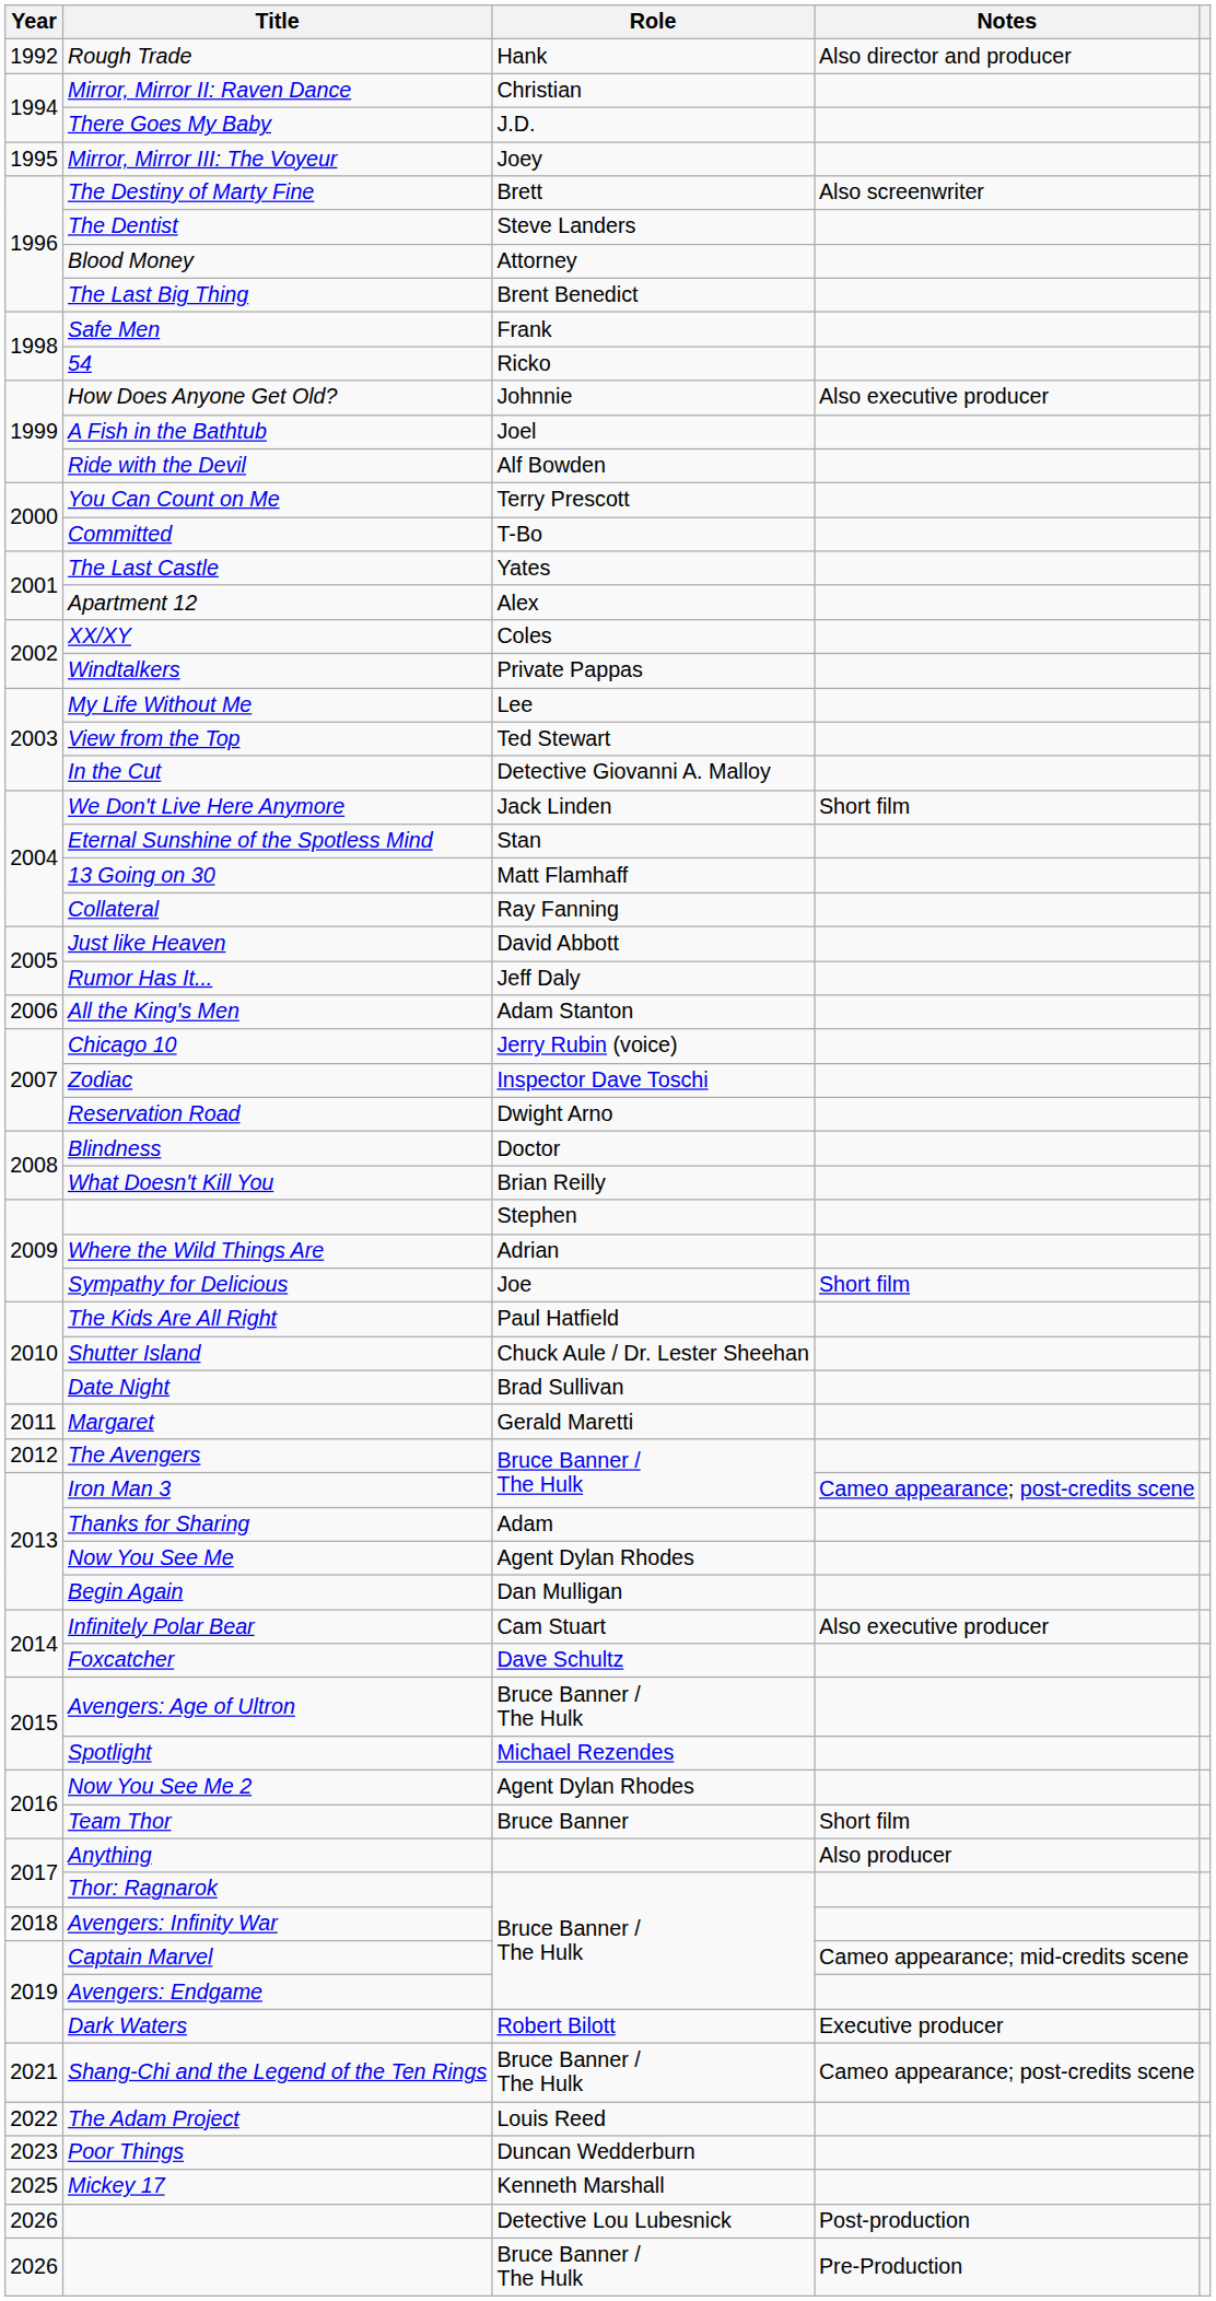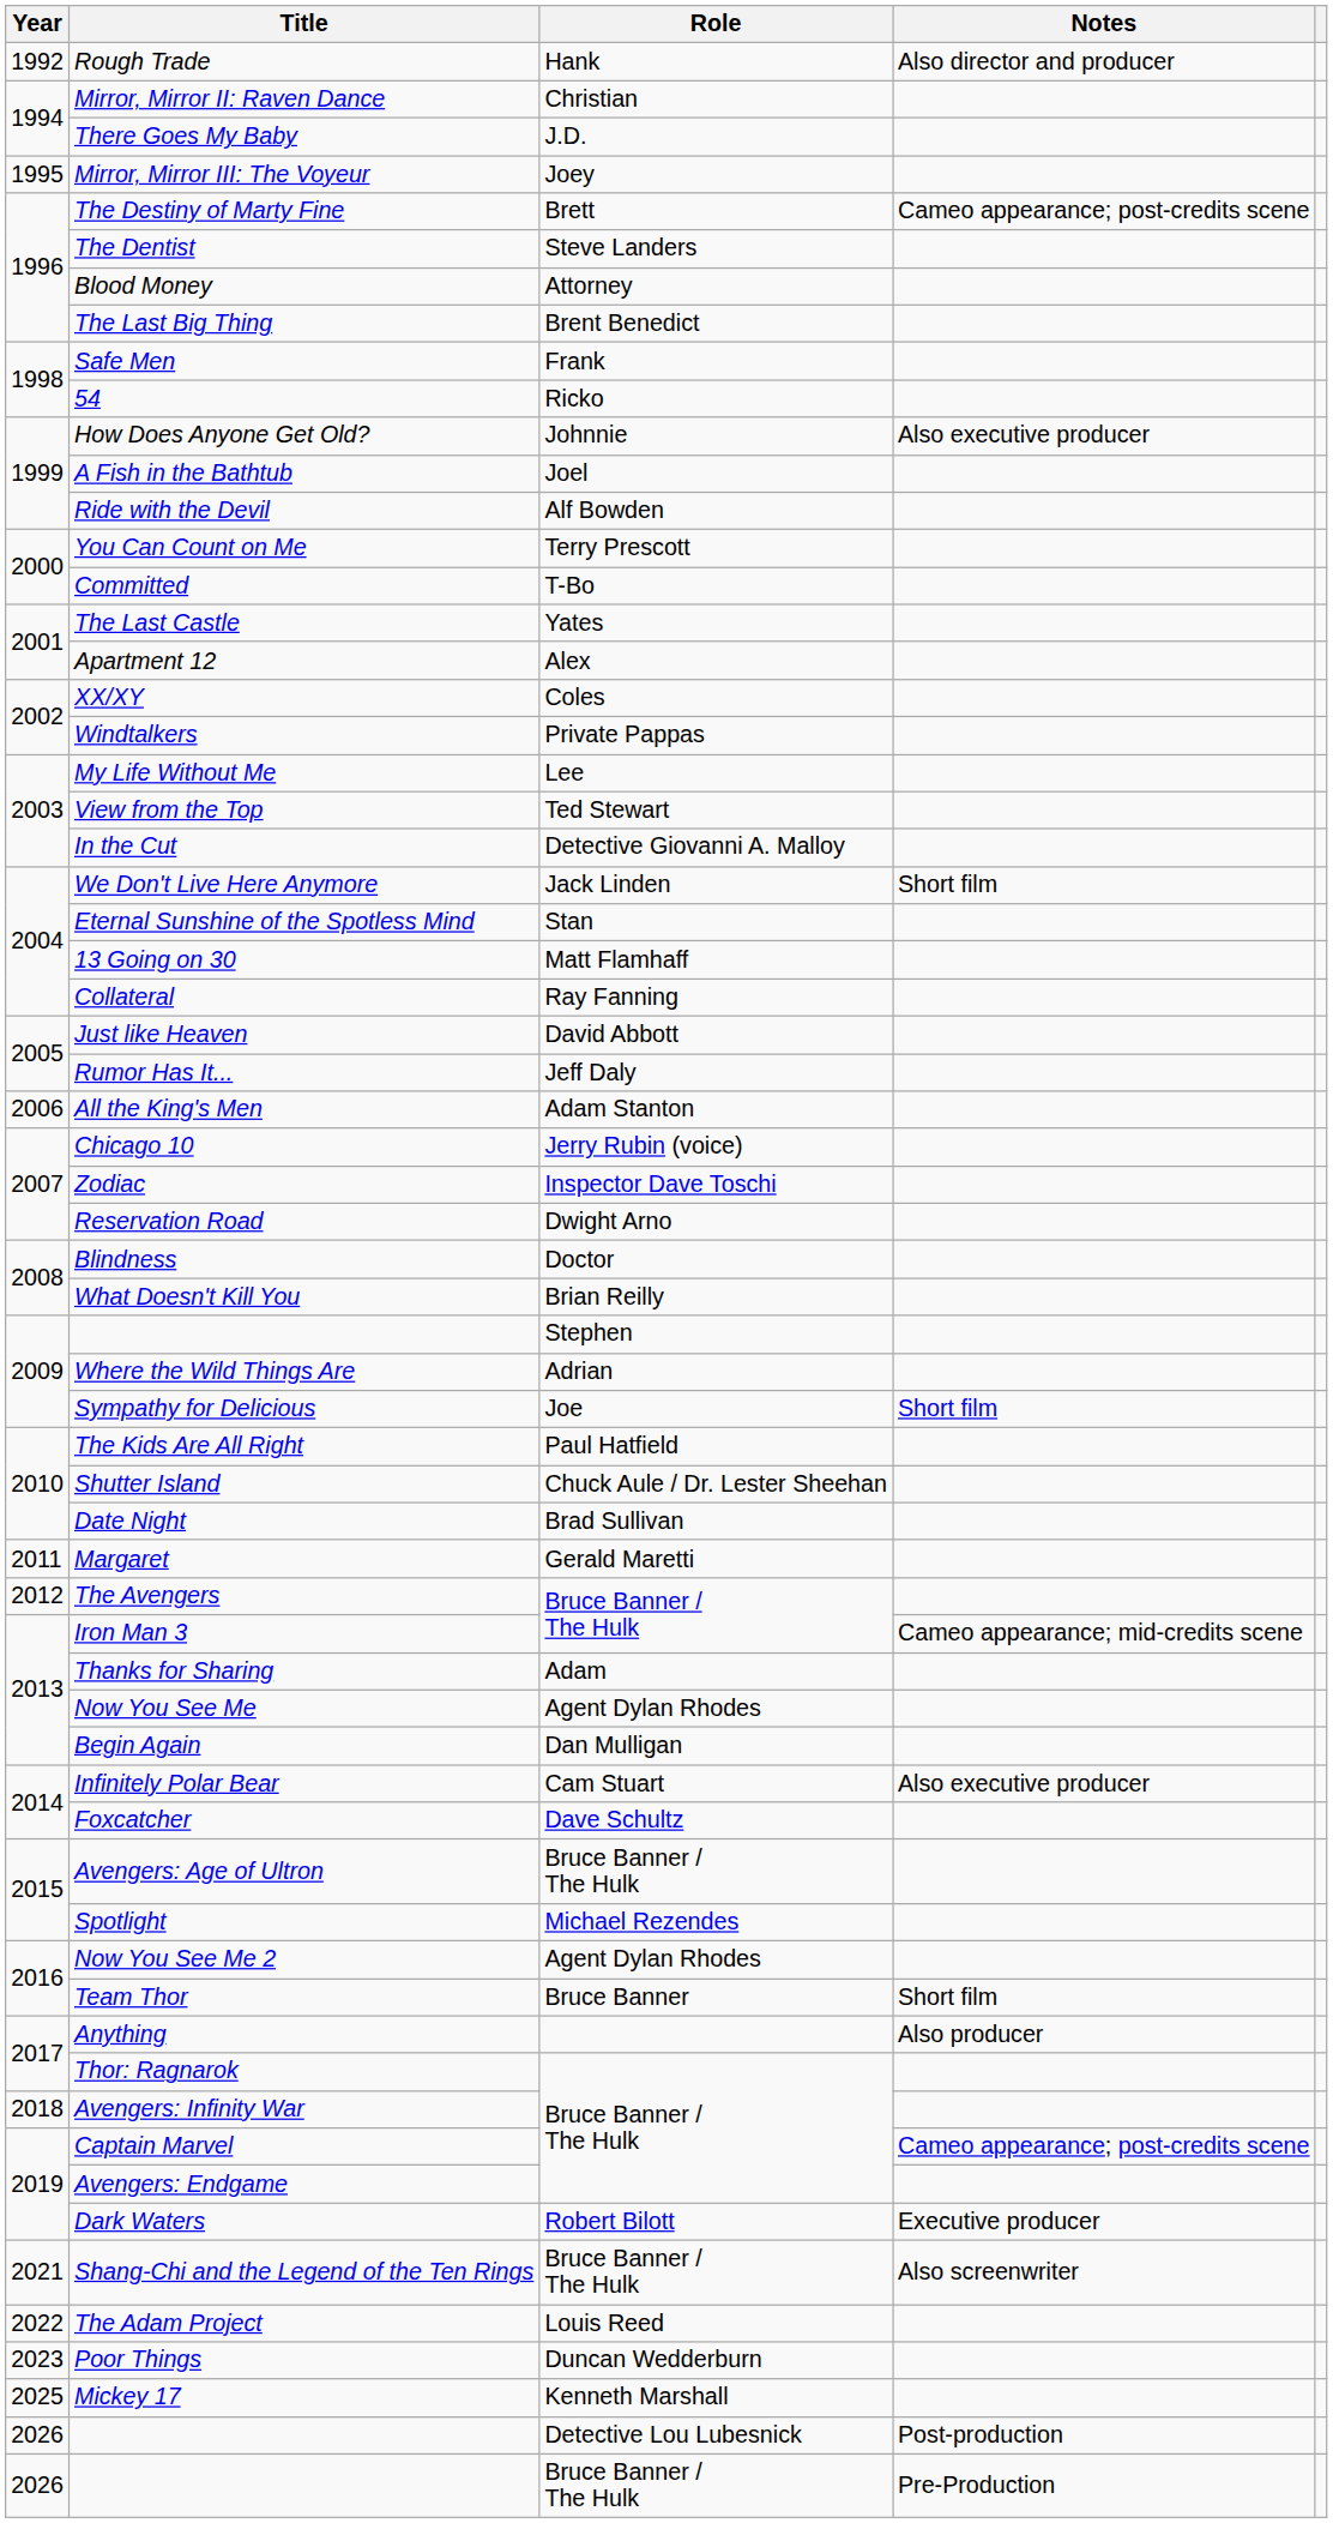 <table class="wikitable sortable">
 <tr>
 <th>Year</th>
 <th>Title</th>
 <th>Role</th>
 <th class="unsortable">Notes</th>
 <th scope="col" class="unsortable"></th>
 </tr>
 <tr>
 <td>1992</td>
 <td><em>Rough Trade</em></td>
 <td>Hank</td>
 <td>Also director and producer</td>
 <td></td>
 </tr>
 <tr>
 <td rowspan="2">1994</td>
 <td><em><a href='#'>Mirror, Mirror II: Raven Dance</a></em></td>
 <td>Christian</td>
 <td></td>
 <td></td>
 </tr>
 <tr>
 <td><em><a href='#'>There Goes My Baby</a></em></td>
 <td>J.D.</td>
 <td></td>
 <td></td>
 </tr>
 <tr>
 <td>1995</td>
 <td><em><a href='#'>Mirror, Mirror III: The Voyeur</a></em></td>
 <td>Joey</td>
 <td></td>
 <td></td>
 </tr>
 <tr>
 <td rowspan="4">1996</td>
 <td><em><a href='#'>The Destiny of Marty Fine</a></em></td>
 <td>Brett</td>
-<td>Also screenwriter</td>
+<td>Cameo appearance; post-credits scene</td>
 <td></td>
 </tr>
 <tr>
 <td><em><a href='#'>The Dentist</a></em></td>
 <td>Steve Landers</td>
 <td></td>
 <td></td>
 </tr>
 <tr>
 <td><em>Blood Money</em></td>
 <td>Attorney</td>
 <td></td>
 <td></td>
 </tr>
 <tr>
 <td><em><a href='#'>The Last Big Thing</a></em></td>
 <td>Brent Benedict</td>
 <td></td>
 <td></td>
 </tr>
 <tr>
 <td rowspan="2">1998</td>
 <td><em><a href='#'>Safe Men</a></em></td>
 <td>Frank</td>
 <td></td>
 <td></td>
 </tr>
 <tr>
 <td><em><a href='#'>54</a></em></td>
 <td>Ricko</td>
 <td></td>
 <td></td>
 </tr>
 <tr>
 <td rowspan="3">1999</td>
 <td><em>How Does Anyone Get Old?</em></td>
 <td>Johnnie</td>
 <td>Also executive producer</td>
 <td></td>
 </tr>
 <tr>
 <td><em><a href='#'>A Fish in the Bathtub</a></em></td>
 <td>Joel</td>
 <td></td>
 <td></td>
 </tr>
 <tr>
 <td><em><a href='#'>Ride with the Devil</a></em></td>
 <td>Alf Bowden</td>
 <td></td>
 <td></td>
 </tr>
 <tr>
 <td rowspan="2">2000</td>
 <td><em><a href='#'>You Can Count on Me</a></em></td>
 <td>Terry Prescott</td>
 <td></td>
 <td></td>
 </tr>
 <tr>
 <td><em><a href='#'>Committed</a></em></td>
 <td>T-Bo</td>
 <td></td>
 <td></td>
 </tr>
 <tr>
 <td rowspan="2">2001</td>
 <td><em><a href='#'>The Last Castle</a></em></td>
 <td>Yates</td>
 <td></td>
 <td></td>
 </tr>
 <tr>
 <td><em>Apartment 12</em></td>
 <td>Alex</td>
 <td></td>
 <td></td>
 </tr>
 <tr>
 <td rowspan="2">2002</td>
 <td><em><a href='#'>XX/XY</a></em></td>
 <td>Coles</td>
 <td></td>
 <td></td>
 </tr>
 <tr>
 <td><em><a href='#'>Windtalkers</a></em></td>
 <td>Private Pappas</td>
 <td></td>
 <td></td>
 </tr>
 <tr>
 <td rowspan="3">2003</td>
 <td><em><a href='#'>My Life Without Me</a></em></td>
 <td>Lee</td>
 <td></td>
 <td></td>
 </tr>
 <tr>
 <td><em><a href='#'>View from the Top</a></em></td>
 <td>Ted Stewart</td>
 <td></td>
 <td></td>
 </tr>
 <tr>
 <td><em><a href='#'>In the Cut</a></em></td>
 <td>Detective Giovanni A. Malloy</td>
 <td></td>
 <td></td>
 </tr>
 <tr>
 <td rowspan="4">2004</td>
 <td><em><a href='#'>We Don't Live Here Anymore</a></em></td>
 <td>Jack Linden</td>
 <td>Short film</td>
 <td></td>
 </tr>
 <tr>
 <td><em><a href='#'>Eternal Sunshine of the Spotless Mind</a></em></td>
 <td>Stan</td>
 <td></td>
 <td></td>
 </tr>
 <tr>
 <td><em><a href='#'>13 Going on 30</a></em></td>
 <td>Matt Flamhaff</td>
 <td></td>
 <td></td>
 </tr>
 <tr>
 <td><em><a href='#'>Collateral</a></em></td>
 <td>Ray Fanning</td>
 <td></td>
 <td></td>
 </tr>
 <tr>
 <td rowspan="2">2005</td>
 <td><em><a href='#'>Just like Heaven</a></em></td>
 <td>David Abbott</td>
 <td></td>
 <td></td>
 </tr>
 <tr>
 <td><em><a href='#'>Rumor Has It...</a></em></td>
 <td>Jeff Daly</td>
 <td></td>
 <td></td>
 </tr>
 <tr>
 <td>2006</td>
 <td><em><a href='#'>All the King's Men</a></em></td>
 <td>Adam Stanton</td>
 <td></td>
 <td></td>
 </tr>
 <tr>
 <td rowspan="3">2007</td>
 <td><em><a href='#'>Chicago 10</a></em></td>
 <td><a href='#'>Jerry Rubin</a> (voice)</td>
 <td></td>
 <td></td>
 </tr>
 <tr>
 <td><em><a href='#'>Zodiac</a></em></td>
 <td><a href='#'>Inspector Dave Toschi</a></td>
 <td></td>
 <td></td>
 </tr>
 <tr>
 <td><em><a href='#'>Reservation Road</a></em></td>
 <td>Dwight Arno</td>
 <td></td>
 <td></td>
 </tr>
 <tr>
 <td rowspan="2">2008</td>
 <td><em><a href='#'>Blindness</a></em></td>
 <td>Doctor</td>
 <td></td>
 <td></td>
 </tr>
 <tr>
 <td><em><a href='#'>What Doesn't Kill You</a></em></td>
 <td>Brian Reilly</td>
 <td></td>
 <td></td>
 </tr>
 <tr>
 <td rowspan="3">2009</td>
 <td><em></em></td>
 <td>Stephen</td>
 <td></td>
 <td></td>
 </tr>
 <tr>
 <td><em><a href='#'>Where the Wild Things Are</a></em></td>
 <td>Adrian</td>
 <td></td>
 <td></td>
 </tr>
 <tr>
 <td><em><a href='#'>Sympathy for Delicious</a></em></td>
 <td>Joe</td>
 <td><a href='#'>Short film</a></td>
 <td></td>
 </tr>
 <tr>
 <td rowspan="3">2010</td>
 <td><em><a href='#'>The Kids Are All Right</a></em></td>
 <td>Paul Hatfield</td>
 <td></td>
 <td></td>
 </tr>
 <tr>
 <td><em><a href='#'>Shutter Island</a></em></td>
 <td>Chuck Aule / Dr. Lester Sheehan</td>
 <td></td>
 <td></td>
 </tr>
 <tr>
 <td><em><a href='#'>Date Night</a></em></td>
 <td>Brad Sullivan</td>
 <td></td>
 <td></td>
 </tr>
 <tr>
 <td>2011</td>
 <td><em><a href='#'>Margaret</a></em></td>
 <td>Gerald Maretti</td>
 <td></td>
 <td></td>
 </tr>
 <tr>
 <td>2012</td>
 <td><em><a href='#'>The Avengers</a></em></td>
 <td rowspan=2><a href='#'>Bruce Banner / <br>The Hulk</a></td>
 <td></td>
 <td></td>
 </tr>
 <tr>
 <td rowspan="4">2013</td>
 <td><em><a href='#'>Iron Man 3</a></em></td>
-<td><a href='#'>Cameo appearance</a>; <a href='#'>post-credits scene</a></td>
+<td>Cameo appearance; mid-credits scene</td>
 <td></td>
 </tr>
 <tr>
 <td><em><a href='#'>Thanks for Sharing</a></em></td>
 <td>Adam</td>
 <td></td>
 <td></td>
 </tr>
 <tr>
 <td><em><a href='#'>Now You See Me</a></em></td>
 <td>Agent Dylan Rhodes</td>
 <td></td>
 <td></td>
 </tr>
 <tr>
 <td><em><a href='#'>Begin Again</a></em></td>
 <td>Dan Mulligan</td>
 <td></td>
 <td></td>
 </tr>
 <tr>
 <td rowspan="2">2014</td>
 <td><em><a href='#'>Infinitely Polar Bear</a></em></td>
 <td>Cam Stuart</td>
 <td>Also executive producer</td>
 <td></td>
 </tr>
 <tr>
 <td><em><a href='#'>Foxcatcher</a></em></td>
 <td><a href='#'>Dave Schultz</a></td>
 <td></td>
 <td></td>
 </tr>
 <tr>
 <td rowspan="2">2015</td>
 <td><em><a href='#'>Avengers: Age of Ultron</a></em></td>
 <td>Bruce Banner / <br>The Hulk</td>
 <td></td>
 <td></td>
 </tr>
 <tr>
 <td><em><a href='#'>Spotlight</a></em></td>
 <td><a href='#'>Michael Rezendes</a></td>
 <td></td>
 <td></td>
 </tr>
 <tr>
 <td rowspan="2">2016</td>
 <td><em><a href='#'>Now You See Me 2</a></em></td>
 <td>Agent Dylan Rhodes</td>
 <td></td>
 <td></td>
 </tr>
 <tr>
 <td><em><a href='#'>Team Thor</a></em></td>
 <td>Bruce Banner</td>
 <td>Short film</td>
 <td></td>
 </tr>
 <tr>
 <td rowspan="2">2017</td>
 <td><em><a href='#'>Anything</a></em></td>
 <td></td>
 <td>Also producer</td>
 <td></td>
 </tr>
 <tr>
 <td><em><a href='#'>Thor: Ragnarok</a></em></td>
 <td rowspan=4>Bruce Banner / <br>The Hulk</td>
 <td></td>
 <td></td>
 </tr>
 <tr>
 <td>2018</td>
 <td><em><a href='#'>Avengers: Infinity War</a></em></td>
 <td></td>
 <td></td>
 </tr>
 <tr>
 <td rowspan="3">2019</td>
 <td><em><a href='#'>Captain Marvel</a></em></td>
-<td>Cameo appearance; mid-credits scene</td>
+<td><a href='#'>Cameo appearance</a>; <a href='#'>post-credits scene</a></td>
 <td></td>
 </tr>
 <tr>
 <td><em><a href='#'>Avengers: Endgame</a></em></td>
 <td></td>
 <td></td>
 </tr>
 <tr>
 <td><em><a href='#'>Dark Waters</a></em></td>
 <td><a href='#'>Robert Bilott</a></td>
 <td>Executive producer</td>
 <td></td>
 </tr>
 <tr>
 <td>2021</td>
 <td><em><a href='#'>Shang-Chi and the Legend of the Ten Rings</a></em></td>
 <td>Bruce Banner / <br>The Hulk</td>
-<td>Cameo appearance; post-credits scene</td>
+<td>Also screenwriter</td>
 <td></td>
 </tr>
 <tr>
 <td>2022</td>
 <td><em><a href='#'>The Adam Project</a></em></td>
 <td>Louis Reed</td>
 <td></td>
 <td></td>
 </tr>
 <tr>
 <td>2023</td>
 <td><em><a href='#'>Poor Things</a></em></td>
 <td>Duncan Wedderburn</td>
 <td></td>
 <td></td>
 </tr>
 <tr>
 <td>2025</td>
 <td><em><a href='#'>Mickey 17</a></em></td>
 <td>Kenneth Marshall</td>
 <td></td>
 <td></td>
 </tr>
 <tr>
 <td>2026</td>
 <td></td>
 <td>Detective Lou Lubesnick</td>
 <td>Post-production</td>
 <td></td>
 </tr>
 <tr>
 <td>2026</td>
 <td></td>
 <td>Bruce Banner / <br>The Hulk</td>
 <td>Pre-Production</td>
 <td></td>
 </tr>
 </table>
